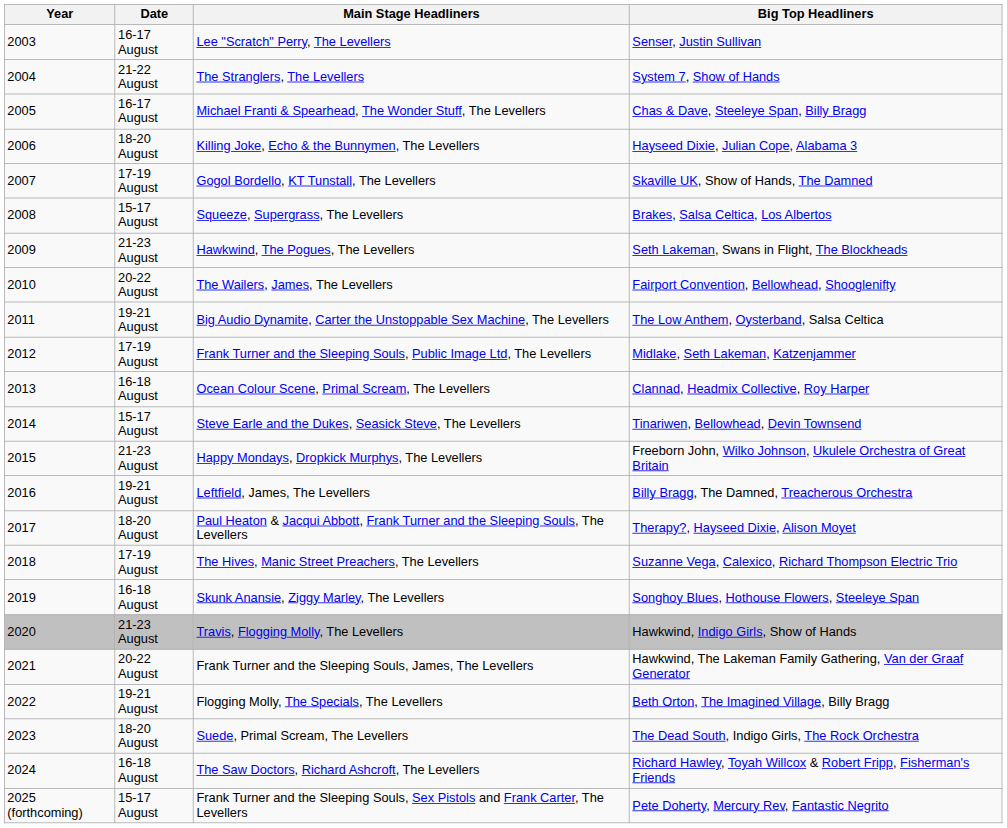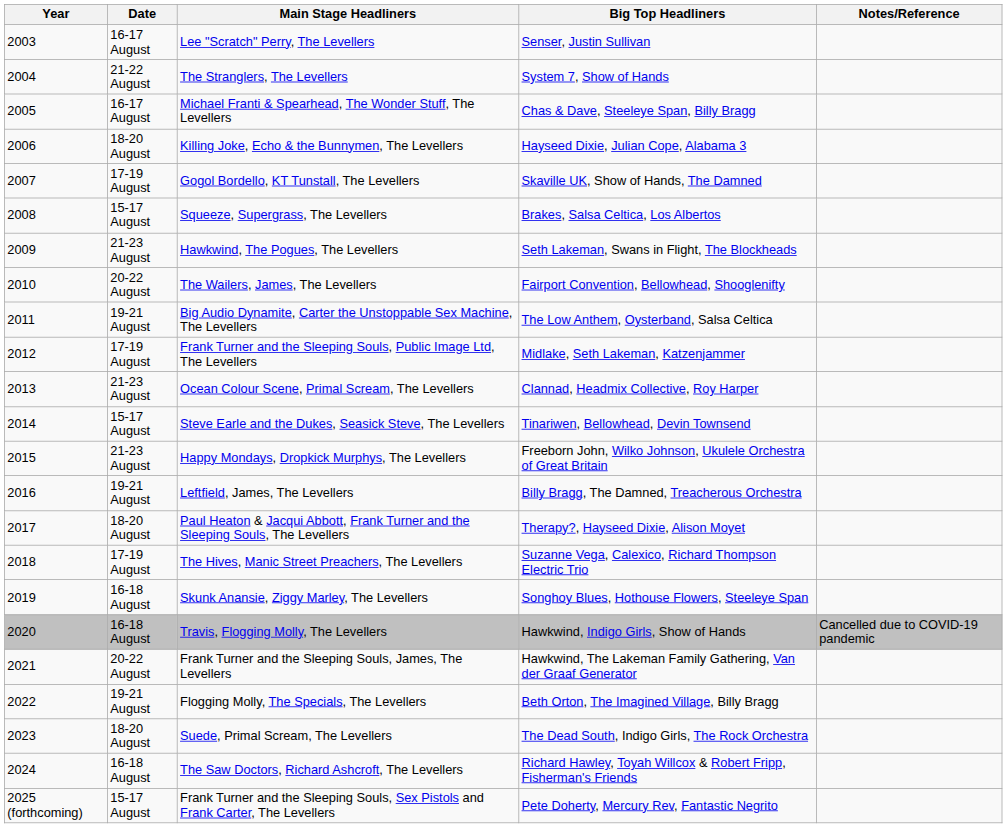 <table class="wikitable">
 <tr>
 <th>Year</th>
 <th>Date</th>
 <th>Main Stage Headliners</th>
 <th>Big Top Headliners</th>
+<th>Notes/Reference</th>
 </tr>
 <tr>
 <td>2003</td>
 <td>16-17 August</td>
 <td><a href='#'>Lee "Scratch" Perry</a>, <a href='#'>The Levellers</a></td>
 <td><a href='#'>Senser</a>, <a href='#'>Justin Sullivan</a></td>
+<td></td>
 </tr>
 <tr>
 <td>2004</td>
 <td>21-22 August</td>
 <td><a href='#'>The Stranglers</a>, <a href='#'>The Levellers</a></td>
 <td><a href='#'>System 7</a>, <a href='#'>Show of Hands</a></td>
+<td></td>
 </tr>
 <tr>
 <td>2005</td>
 <td>16-17 August</td>
 <td><a href='#'>Michael Franti & Spearhead</a>, <a href='#'>The Wonder Stuff</a>, The Levellers</td>
 <td><a href='#'>Chas & Dave</a>, <a href='#'>Steeleye Span</a>, <a href='#'>Billy Bragg</a></td>
+<td></td>
 </tr>
 <tr>
 <td>2006</td>
 <td>18-20 August</td>
 <td><a href='#'>Killing Joke</a>, <a href='#'>Echo & the Bunnymen</a>, The Levellers</td>
 <td><a href='#'>Hayseed Dixie</a>, <a href='#'>Julian Cope</a>, <a href='#'>Alabama 3</a></td>
+<td></td>
 </tr>
 <tr>
 <td>2007</td>
 <td>17-19 August</td>
 <td><a href='#'>Gogol Bordello</a>, <a href='#'>KT Tunstall</a>, The Levellers</td>
 <td><a href='#'>Skaville UK</a>, Show of Hands, <a href='#'>The Damned</a></td>
+<td></td>
 </tr>
 <tr>
 <td>2008</td>
 <td>15-17 August</td>
 <td><a href='#'>Squeeze</a>, <a href='#'>Supergrass</a>, The Levellers</td>
 <td><a href='#'>Brakes</a>, <a href='#'>Salsa Celtica</a>, <a href='#'>Los Albertos</a></td>
+<td></td>
 </tr>
 <tr>
 <td>2009</td>
 <td>21-23 August</td>
 <td><a href='#'>Hawkwind</a>, <a href='#'>The Pogues</a>, The Levellers</td>
 <td><a href='#'>Seth Lakeman</a>, Swans in Flight, <a href='#'>The Blockheads</a></td>
+<td></td>
 </tr>
 <tr>
 <td>2010</td>
 <td>20-22 August</td>
 <td><a href='#'>The Wailers</a>, <a href='#'>James</a>, The Levellers</td>
 <td><a href='#'>Fairport Convention</a>, <a href='#'>Bellowhead</a>, <a href='#'>Shooglenifty</a></td>
+<td></td>
 </tr>
 <tr>
 <td>2011</td>
 <td>19-21 August</td>
 <td><a href='#'>Big Audio Dynamite</a>, <a href='#'>Carter the Unstoppable Sex Machine</a>, The Levellers</td>
 <td><a href='#'>The Low Anthem</a>, <a href='#'>Oysterband</a>, Salsa Celtica</td>
+<td></td>
 </tr>
 <tr>
 <td>2012</td>
 <td>17-19 August</td>
 <td><a href='#'>Frank Turner and the Sleeping Souls</a>, <a href='#'>Public Image Ltd</a>, The Levellers</td>
 <td><a href='#'>Midlake</a>, <a href='#'>Seth Lakeman</a>, <a href='#'>Katzenjammer</a></td>
+<td></td>
 </tr>
 <tr>
 <td>2013</td>
-<td>16-18 August</td>
+<td>21-23 August</td>
 <td><a href='#'>Ocean Colour Scene</a>, <a href='#'>Primal Scream</a>, The Levellers</td>
 <td><a href='#'>Clannad</a>, <a href='#'>Headmix Collective</a>, <a href='#'>Roy Harper</a></td>
+<td></td>
 </tr>
 <tr>
 <td>2014</td>
 <td>15-17 August</td>
 <td><a href='#'>Steve Earle and the Dukes</a>, <a href='#'>Seasick Steve</a>, The Levellers</td>
 <td><a href='#'>Tinariwen</a>, <a href='#'>Bellowhead</a>, <a href='#'>Devin Townsend</a></td>
+<td></td>
 </tr>
 <tr>
 <td>2015</td>
 <td>21-23 August</td>
 <td><a href='#'>Happy Mondays</a>, <a href='#'>Dropkick Murphys</a>, The Levellers</td>
 <td>Freeborn John, <a href='#'>Wilko Johnson</a>, <a href='#'>Ukulele Orchestra of Great Britain</a></td>
+<td></td>
 </tr>
 <tr>
 <td>2016</td>
 <td>19-21 August</td>
 <td><a href='#'>Leftfield</a>, James, The Levellers</td>
 <td><a href='#'>Billy Bragg</a>, The Damned, <a href='#'>Treacherous Orchestra</a></td>
+<td></td>
 </tr>
 <tr>
 <td>2017</td>
 <td>18-20 August</td>
 <td><a href='#'>Paul Heaton</a> & <a href='#'>Jacqui Abbott</a>, <a href='#'>Frank Turner and the Sleeping Souls</a>, The Levellers</td>
 <td><a href='#'>Therapy?</a>, <a href='#'>Hayseed Dixie</a>, <a href='#'>Alison Moyet</a></td>
+<td></td>
 </tr>
 <tr>
 <td>2018</td>
 <td>17-19 August</td>
 <td><a href='#'>The Hives</a>, <a href='#'>Manic Street Preachers</a>, The Levellers</td>
 <td><a href='#'>Suzanne Vega</a>, <a href='#'>Calexico</a>, <a href='#'>Richard Thompson Electric Trio</a></td>
+<td></td>
 </tr>
 <tr>
 <td>2019</td>
 <td>16-18 August</td>
 <td><a href='#'>Skunk Anansie</a>, <a href='#'>Ziggy Marley</a>, The Levellers</td>
 <td><a href='#'>Songhoy Blues</a>, <a href='#'>Hothouse Flowers</a>, <a href='#'>Steeleye Span</a></td>
+<td></td>
 </tr>
 <tr style="background: silver;">
 <td>2020</td>
-<td>21-23 August</td>
+<td>16-18 August</td>
 <td><a href='#'>Travis</a>, <a href='#'>Flogging Molly</a>, The Levellers</td>
 <td>Hawkwind, <a href='#'>Indigo Girls</a>, Show of Hands</td>
+<td>Cancelled due to COVID-19 pandemic</td>
 </tr>
 <tr>
 <td>2021</td>
 <td>20-22 August</td>
 <td>Frank Turner and the Sleeping Souls, James, The Levellers</td>
 <td>Hawkwind, The Lakeman Family Gathering, <a href='#'>Van der Graaf Generator</a></td>
+<td></td>
 </tr>
 <tr>
 <td>2022</td>
 <td>19-21 August</td>
 <td>Flogging Molly, <a href='#'>The Specials</a>, The Levellers</td>
 <td><a href='#'>Beth Orton</a>, <a href='#'>The Imagined Village</a>, Billy Bragg</td>
+<td></td>
 </tr>
 <tr>
 <td>2023</td>
 <td>18-20 August</td>
 <td><a href='#'>Suede</a>, Primal Scream, The Levellers</td>
 <td><a href='#'>The Dead South</a>, Indigo Girls, <a href='#'>The Rock Orchestra</a></td>
+<td></td>
 </tr>
 <tr>
 <td>2024</td>
 <td>16-18 August</td>
 <td><a href='#'>The Saw Doctors</a>, <a href='#'>Richard Ashcroft</a>, The Levellers</td>
 <td><a href='#'>Richard Hawley</a>, <a href='#'>Toyah Willcox</a> & <a href='#'>Robert Fripp</a>, <a href='#'>Fisherman's Friends</a></td>
+<td></td>
 </tr>
 <tr>
 <td>2025 (forthcoming)</td>
 <td>15-17 August</td>
 <td>Frank Turner and the Sleeping Souls, <a href='#'>Sex Pistols</a> and <a href='#'>Frank Carter</a>, The Levellers</td>
 <td><a href='#'>Pete Doherty</a>, <a href='#'>Mercury Rev</a>, <a href='#'>Fantastic Negrito</a></td>
+<td></td>
 </tr>
 </table>
